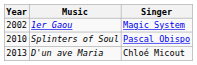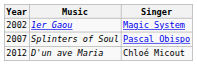 <table class="wikitable sortable">
 <tr>
 <th>Year</th>
 <th>Music</th>
 <th>Singer</th>
 </tr>
 <tr>
 <td>2002</td>
 <td><em><a href='#'>1er Gaou</a></em></td>
 <td><a href='#'>Magic System</a></td>
 </tr>
 <tr>
-<td>2010</td>
+<td>2007</td>
 <td><em>Splinters of Soul</em></td>
 <td><a href='#'>Pascal Obispo</a></td>
 </tr>
 <tr>
-<td>2013</td>
+<td>2012</td>
 <td><em>D'un ave Maria</em></td>
 <td>Chloé Micout</td>
 </tr>
 </table>
